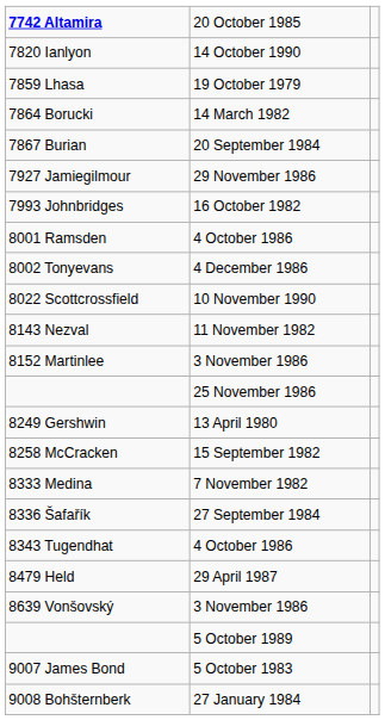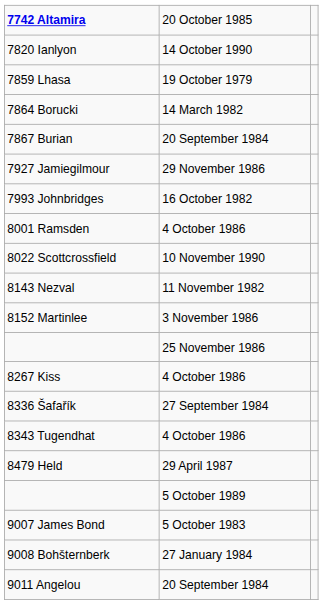 <table class="wikitable" style="font-size: 89%; float: left; width: 26em; margin-right: 1em; height: 700px">
 <tr>
 <td><strong><a href='#'>7742 Altamira</a></strong></td>
 <td>20 October 1985</td>
 <td></td>
 </tr>
 <tr>
 <td>7820 Ianlyon</td>
 <td>14 October 1990</td>
 <td></td>
 </tr>
 <tr>
 <td>7859 Lhasa</td>
 <td>19 October 1979</td>
 <td></td>
 </tr>
 <tr>
 <td>7864 Borucki</td>
 <td>14 March 1982</td>
 <td></td>
 </tr>
 <tr>
 <td>7867 Burian</td>
 <td>20 September 1984</td>
 <td></td>
 </tr>
 <tr>
 <td>7927 Jamiegilmour</td>
 <td>29 November 1986</td>
 <td></td>
 </tr>
 <tr>
 <td>7993 Johnbridges</td>
 <td>16 October 1982</td>
 <td></td>
 </tr>
 <tr>
 <td>8001 Ramsden</td>
 <td>4 October 1986</td>
 <td></td>
 </tr>
 <tr>
-<td>8002 Tonyevans</td>
-<td>4 December 1986</td>
-<td></td>
-</tr>
-<tr>
 <td>8022 Scottcrossfield</td>
 <td>10 November 1990</td>
 <td></td>
 </tr>
 <tr>
 <td>8143 Nezval</td>
 <td>11 November 1982</td>
 <td></td>
 </tr>
 <tr>
 <td>8152 Martinlee</td>
 <td>3 November 1986</td>
 <td></td>
 </tr>
 <tr>
 <td></td>
 <td>25 November 1986</td>
 <td></td>
 </tr>
 <tr>
-<td>8249 Gershwin</td>
-<td>13 April 1980</td>
-<td></td>
-</tr>
-<tr>
-<td>8258 McCracken</td>
-<td>15 September 1982</td>
-<td></td>
-</tr>
-<tr>
-<td>8333 Medina</td>
-<td>7 November 1982</td>
+<td>8267 Kiss</td>
+<td>4 October 1986</td>
 <td></td>
 </tr>
 <tr>
 <td>8336 Šafařík</td>
 <td>27 September 1984</td>
 <td></td>
 </tr>
 <tr>
 <td>8343 Tugendhat</td>
 <td>4 October 1986</td>
 <td></td>
 </tr>
 <tr>
 <td>8479 Held</td>
 <td>29 April 1987</td>
 <td></td>
 </tr>
 <tr>
-<td>8639 Vonšovský</td>
-<td>3 November 1986</td>
-<td></td>
-</tr>
-<tr>
 <td></td>
 <td>5 October 1989</td>
 <td></td>
 </tr>
 <tr>
 <td>9007 James Bond</td>
 <td>5 October 1983</td>
 <td></td>
 </tr>
 <tr>
 <td>9008 Bohšternberk</td>
 <td>27 January 1984</td>
 <td></td>
 </tr>
+<tr>
+<td>9011 Angelou</td>
+<td>20 September 1984</td>
+<td></td>
+</tr>
 </table>
